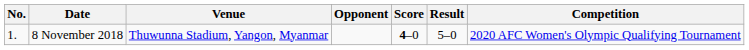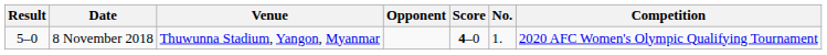 <table class="wikitable">
 <tr>
-<th>No.</th>
+<th>Result</th>
 <th>Date</th>
 <th>Venue</th>
 <th>Opponent</th>
 <th>Score</th>
-<th>Result</th>
+<th>No.</th>
 <th>Competition</th>
 </tr>
 <tr>
-<td>1.</td>
+<td align=center>5–0</td>
 <td>8 November 2018</td>
 <td><a href='#'>Thuwunna Stadium</a>, <a href='#'>Yangon</a>, <a href='#'>Myanmar</a></td>
 <td></td>
 <td align=center><strong>4</strong>–0</td>
-<td align=center>5–0</td>
+<td>1.</td>
 <td><a href='#'>2020 AFC Women's Olympic Qualifying Tournament</a></td>
 </tr>
 </table>
